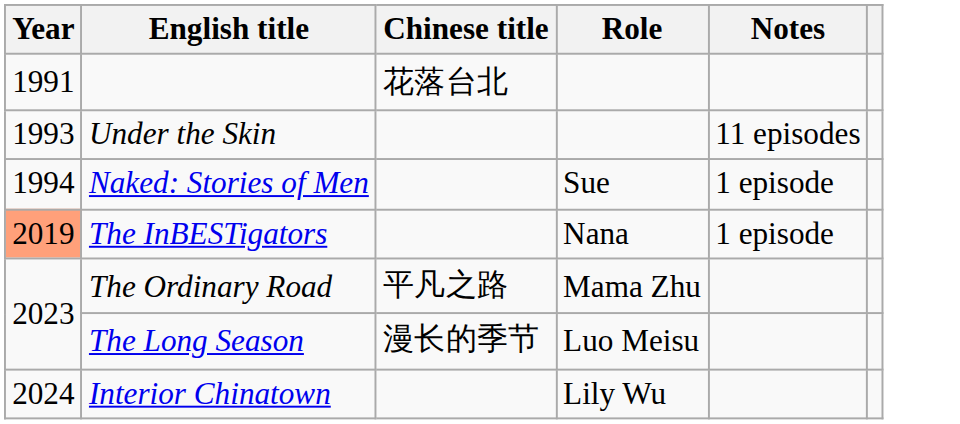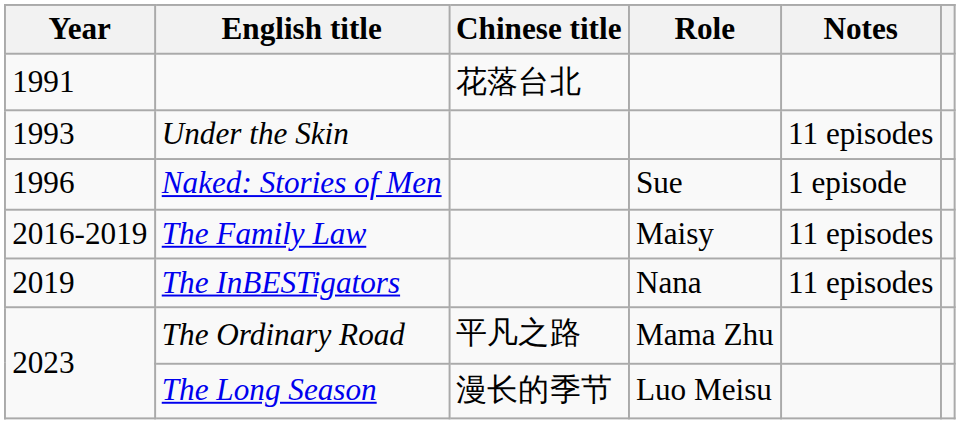 <table class="wikitable sortable">
 <tr>
 <th>Year</th>
 <th>English title</th>
 <th>Chinese title</th>
 <th>Role</th>
 <th class="unsortable">Notes</th>
 <th class="unsortable"></th>
 </tr>
 <tr>
 <td>1991</td>
 <td></td>
 <td>花落台北</td>
 <td></td>
 <td></td>
 <td></td>
 </tr>
 <tr>
 <td>1993</td>
 <td><em>Under the Skin</em></td>
 <td></td>
 <td></td>
 <td>11 episodes</td>
 <td></td>
 </tr>
 <tr>
-<td>1994</td>
+<td>1996</td>
 <td><em><a href='#'>Naked: Stories of Men</a></em></td>
 <td></td>
 <td>Sue</td>
 <td>1 episode</td>
 <td></td>
 </tr>
 <tr>
-<td style="background: lightsalmon;">2019</td>
+<td>2016-2019</td>
+<td><em><a href='#'>The Family Law</a></em></td>
+<td></td>
+<td>Maisy</td>
+<td>11 episodes</td>
+<td></td>
+</tr>
+<tr>
+<td>2019</td>
 <td><em><a href='#'>The InBESTigators</a></em></td>
 <td></td>
 <td>Nana</td>
-<td>1 episode</td>
+<td>11 episodes</td>
 <td></td>
 </tr>
 <tr>
 <td rowspan="2">2023</td>
 <td><em>The Ordinary Road</em></td>
 <td>平凡之路</td>
 <td>Mama Zhu</td>
 <td></td>
 <td></td>
 </tr>
 <tr>
 <td><em><a href='#'>The Long Season</a></em></td>
 <td>漫长的季节</td>
 <td>Luo Meisu</td>
 <td></td>
 <td></td>
 </tr>
-<tr>
-<td>2024</td>
-<td><em><a href='#'>Interior Chinatown</a></em></td>
-<td></td>
-<td>Lily Wu</td>
-<td></td>
-<td></td>
-</tr>
 </table>
